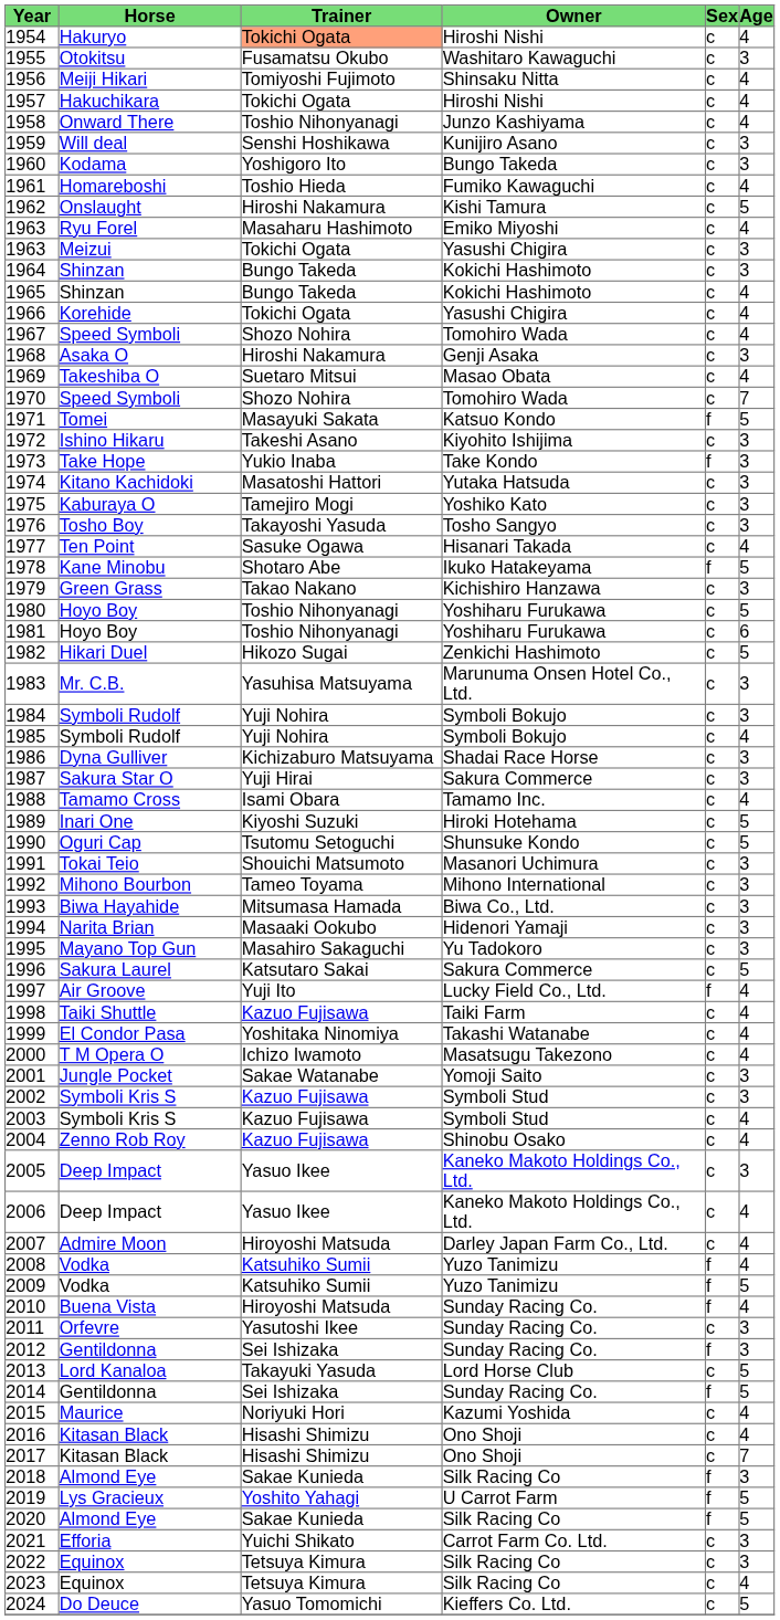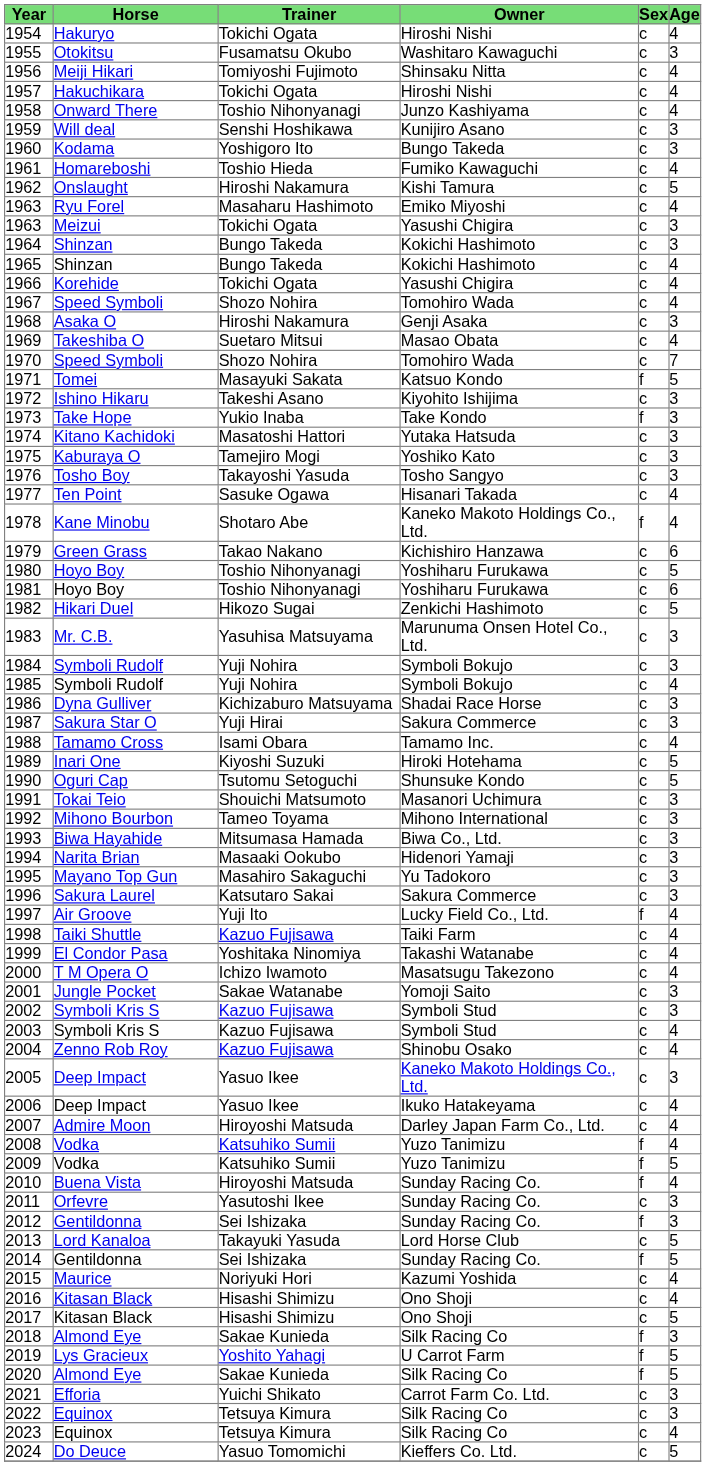 <table class="sortable" border="1" cellpadding="0" style="border-collapse: collapse; font-size:90%" |>
 <tr bgcolor="#77dd77" align="center">
 <th width="42px"><strong>Year</strong></th>
 <th width="145px"><strong>Horse</strong></th>
 <th width="160px"><strong>Trainer</strong></th>
 <th width="210px"><strong>Owner</strong></th>
 <th><strong>Sex</strong></th>
 <th><strong>Age</strong></th>
 </tr>
 <tr>
 <td>1954</td>
 <td><a href='#'>Hakuryo</a></td>
-<td style="background: lightsalmon;">Tokichi Ogata</td>
+<td>Tokichi Ogata</td>
 <td>Hiroshi Nishi</td>
 <td>c</td>
 <td>4</td>
 </tr>
 <tr>
 <td>1955</td>
 <td><a href='#'>Otokitsu</a></td>
 <td>Fusamatsu Okubo</td>
 <td>Washitaro Kawaguchi</td>
 <td>c</td>
 <td>3</td>
 </tr>
 <tr>
 <td>1956</td>
 <td><a href='#'>Meiji Hikari</a></td>
 <td>Tomiyoshi Fujimoto</td>
 <td>Shinsaku Nitta</td>
 <td>c</td>
 <td>4</td>
 </tr>
 <tr>
 <td>1957</td>
 <td><a href='#'>Hakuchikara</a></td>
 <td>Tokichi Ogata</td>
 <td>Hiroshi Nishi</td>
 <td>c</td>
 <td>4</td>
 </tr>
 <tr>
 <td>1958</td>
 <td><a href='#'>Onward There</a></td>
 <td>Toshio Nihonyanagi</td>
 <td>Junzo Kashiyama</td>
 <td>c</td>
 <td>4</td>
 </tr>
 <tr>
 <td>1959</td>
 <td><a href='#'>Will deal</a></td>
 <td>Senshi Hoshikawa</td>
 <td>Kunijiro Asano</td>
 <td>c</td>
 <td>3</td>
 </tr>
 <tr>
 <td>1960</td>
 <td><a href='#'>Kodama</a></td>
 <td>Yoshigoro Ito</td>
 <td>Bungo Takeda</td>
 <td>c</td>
 <td>3</td>
 </tr>
 <tr>
 <td>1961</td>
 <td><a href='#'>Homareboshi</a></td>
 <td>Toshio Hieda</td>
 <td>Fumiko Kawaguchi</td>
 <td>c</td>
 <td>4</td>
 </tr>
 <tr>
 <td>1962</td>
 <td><a href='#'>Onslaught</a></td>
 <td>Hiroshi Nakamura</td>
 <td>Kishi Tamura</td>
 <td>c</td>
 <td>5</td>
 </tr>
 <tr>
 <td>1963</td>
 <td><a href='#'>Ryu Forel</a></td>
 <td>Masaharu Hashimoto</td>
 <td>Emiko Miyoshi</td>
 <td>c</td>
 <td>4</td>
 </tr>
 <tr>
 <td>1963</td>
 <td><a href='#'>Meizui</a></td>
 <td>Tokichi Ogata</td>
 <td>Yasushi Chigira</td>
 <td>c</td>
 <td>3</td>
 </tr>
 <tr>
 <td>1964</td>
 <td><a href='#'>Shinzan</a></td>
 <td>Bungo Takeda</td>
 <td>Kokichi Hashimoto</td>
 <td>c</td>
 <td>3</td>
 </tr>
 <tr>
 <td>1965</td>
 <td>Shinzan</td>
 <td>Bungo Takeda</td>
 <td>Kokichi Hashimoto</td>
 <td>c</td>
 <td>4</td>
 </tr>
 <tr>
 <td>1966</td>
 <td><a href='#'>Korehide</a></td>
 <td>Tokichi Ogata</td>
 <td>Yasushi Chigira</td>
 <td>c</td>
 <td>4</td>
 </tr>
 <tr>
 <td>1967</td>
 <td><a href='#'>Speed Symboli</a></td>
 <td>Shozo Nohira</td>
 <td>Tomohiro Wada</td>
 <td>c</td>
 <td>4</td>
 </tr>
 <tr>
 <td>1968</td>
 <td><a href='#'>Asaka O</a></td>
 <td>Hiroshi Nakamura</td>
 <td>Genji Asaka</td>
 <td>c</td>
 <td>3</td>
 </tr>
 <tr>
 <td>1969</td>
 <td><a href='#'>Takeshiba O</a></td>
 <td>Suetaro Mitsui</td>
 <td>Masao Obata</td>
 <td>c</td>
 <td>4</td>
 </tr>
 <tr>
 <td>1970</td>
 <td><a href='#'>Speed Symboli</a></td>
 <td>Shozo Nohira</td>
 <td>Tomohiro Wada</td>
 <td>c</td>
 <td>7</td>
 </tr>
 <tr>
 <td>1971</td>
 <td><a href='#'>Tomei</a></td>
 <td>Masayuki Sakata</td>
 <td>Katsuo Kondo</td>
 <td>f</td>
 <td>5</td>
 </tr>
 <tr>
 <td>1972</td>
 <td><a href='#'>Ishino Hikaru</a></td>
 <td>Takeshi Asano</td>
 <td>Kiyohito Ishijima</td>
 <td>c</td>
 <td>3</td>
 </tr>
 <tr>
 <td>1973</td>
 <td><a href='#'>Take Hope</a></td>
 <td>Yukio Inaba</td>
 <td>Take Kondo</td>
 <td>f</td>
 <td>3</td>
 </tr>
 <tr>
 <td>1974</td>
 <td><a href='#'>Kitano Kachidoki</a></td>
 <td>Masatoshi Hattori</td>
 <td>Yutaka Hatsuda</td>
 <td>c</td>
 <td>3</td>
 </tr>
 <tr>
 <td>1975</td>
 <td><a href='#'>Kaburaya O</a></td>
 <td>Tamejiro Mogi</td>
 <td>Yoshiko Kato</td>
 <td>c</td>
 <td>3</td>
 </tr>
 <tr>
 <td>1976</td>
 <td><a href='#'>Tosho Boy</a></td>
 <td>Takayoshi Yasuda</td>
 <td>Tosho Sangyo</td>
 <td>c</td>
 <td>3</td>
 </tr>
 <tr>
 <td>1977</td>
 <td><a href='#'>Ten Point</a></td>
 <td>Sasuke Ogawa</td>
 <td>Hisanari Takada</td>
 <td>c</td>
 <td>4</td>
 </tr>
 <tr>
 <td>1978</td>
 <td><a href='#'>Kane Minobu</a></td>
 <td>Shotaro Abe</td>
-<td>Ikuko Hatakeyama</td>
+<td>Kaneko Makoto Holdings Co., Ltd.</td>
 <td>f</td>
-<td>5</td>
+<td>4</td>
 </tr>
 <tr>
 <td>1979</td>
 <td><a href='#'>Green Grass</a></td>
 <td>Takao Nakano</td>
 <td>Kichishiro Hanzawa</td>
 <td>c</td>
-<td>3</td>
+<td>6</td>
 </tr>
 <tr>
 <td>1980</td>
 <td><a href='#'>Hoyo Boy</a></td>
 <td>Toshio Nihonyanagi</td>
 <td>Yoshiharu Furukawa</td>
 <td>c</td>
 <td>5</td>
 </tr>
 <tr>
 <td>1981</td>
 <td>Hoyo Boy</td>
 <td>Toshio Nihonyanagi</td>
 <td>Yoshiharu Furukawa</td>
 <td>c</td>
 <td>6</td>
 </tr>
 <tr>
 <td>1982</td>
 <td><a href='#'>Hikari Duel</a></td>
 <td>Hikozo Sugai</td>
 <td>Zenkichi Hashimoto</td>
 <td>c</td>
 <td>5</td>
 </tr>
 <tr>
 <td>1983</td>
 <td><a href='#'>Mr. C.B.</a></td>
 <td>Yasuhisa Matsuyama</td>
 <td>Marunuma Onsen Hotel Co., Ltd.</td>
 <td>c</td>
 <td>3</td>
 </tr>
 <tr>
 <td>1984</td>
 <td><a href='#'>Symboli Rudolf</a></td>
 <td>Yuji Nohira</td>
 <td>Symboli Bokujo</td>
 <td>c</td>
 <td>3</td>
 </tr>
 <tr>
 <td>1985</td>
 <td>Symboli Rudolf</td>
 <td>Yuji Nohira</td>
 <td>Symboli Bokujo</td>
 <td>c</td>
 <td>4</td>
 </tr>
 <tr>
 <td>1986</td>
 <td><a href='#'>Dyna Gulliver</a></td>
 <td>Kichizaburo Matsuyama</td>
 <td>Shadai Race Horse</td>
 <td>c</td>
 <td>3</td>
 </tr>
 <tr>
 <td>1987</td>
 <td><a href='#'>Sakura Star O</a></td>
 <td>Yuji Hirai</td>
 <td>Sakura Commerce</td>
 <td>c</td>
 <td>3</td>
 </tr>
 <tr>
 <td>1988</td>
 <td><a href='#'>Tamamo Cross</a></td>
 <td>Isami Obara</td>
 <td>Tamamo Inc.</td>
 <td>c</td>
 <td>4</td>
 </tr>
 <tr>
 <td>1989</td>
 <td><a href='#'>Inari One</a></td>
 <td>Kiyoshi Suzuki</td>
 <td>Hiroki Hotehama</td>
 <td>c</td>
 <td>5</td>
 </tr>
 <tr>
 <td>1990</td>
 <td><a href='#'>Oguri Cap</a></td>
 <td>Tsutomu Setoguchi</td>
 <td>Shunsuke Kondo</td>
 <td>c</td>
 <td>5</td>
 </tr>
 <tr>
 <td>1991</td>
 <td><a href='#'>Tokai Teio</a></td>
 <td>Shouichi Matsumoto</td>
 <td>Masanori Uchimura</td>
 <td>c</td>
 <td>3</td>
 </tr>
 <tr>
 <td>1992</td>
 <td><a href='#'>Mihono Bourbon</a></td>
 <td>Tameo Toyama</td>
 <td>Mihono International</td>
 <td>c</td>
 <td>3</td>
 </tr>
 <tr>
 <td>1993</td>
 <td><a href='#'>Biwa Hayahide</a></td>
 <td>Mitsumasa Hamada</td>
 <td>Biwa Co., Ltd.</td>
 <td>c</td>
 <td>3</td>
 </tr>
 <tr>
 <td>1994</td>
 <td><a href='#'>Narita Brian</a></td>
 <td>Masaaki Ookubo</td>
 <td>Hidenori Yamaji</td>
 <td>c</td>
 <td>3</td>
 </tr>
 <tr>
 <td>1995</td>
 <td><a href='#'>Mayano Top Gun</a></td>
 <td>Masahiro Sakaguchi</td>
 <td>Yu Tadokoro</td>
 <td>c</td>
 <td>3</td>
 </tr>
 <tr>
 <td>1996</td>
 <td><a href='#'>Sakura Laurel</a></td>
 <td>Katsutaro Sakai</td>
 <td>Sakura Commerce</td>
 <td>c</td>
-<td>5</td>
+<td>3</td>
 </tr>
 <tr>
 <td>1997</td>
 <td><a href='#'>Air Groove</a></td>
 <td>Yuji Ito</td>
 <td>Lucky Field Co., Ltd.</td>
 <td>f</td>
 <td>4</td>
 </tr>
 <tr>
 <td>1998</td>
 <td><a href='#'>Taiki Shuttle</a></td>
 <td><a href='#'>Kazuo Fujisawa</a></td>
 <td>Taiki Farm</td>
 <td>c</td>
 <td>4</td>
 </tr>
 <tr>
 <td>1999</td>
 <td><a href='#'>El Condor Pasa</a></td>
 <td>Yoshitaka Ninomiya</td>
 <td>Takashi Watanabe</td>
 <td>c</td>
 <td>4</td>
 </tr>
 <tr>
 <td>2000</td>
 <td><a href='#'>T M Opera O</a></td>
 <td>Ichizo Iwamoto</td>
 <td>Masatsugu Takezono</td>
 <td>c</td>
 <td>4</td>
 </tr>
 <tr>
 <td>2001</td>
 <td><a href='#'>Jungle Pocket</a></td>
 <td>Sakae Watanabe</td>
 <td>Yomoji Saito</td>
 <td>c</td>
 <td>3</td>
 </tr>
 <tr>
 <td>2002</td>
 <td><a href='#'>Symboli Kris S</a></td>
 <td><a href='#'>Kazuo Fujisawa</a></td>
 <td>Symboli Stud</td>
 <td>c</td>
 <td>3</td>
 </tr>
 <tr>
 <td>2003</td>
 <td>Symboli Kris S</td>
 <td>Kazuo Fujisawa</td>
 <td>Symboli Stud</td>
 <td>c</td>
 <td>4</td>
 </tr>
 <tr>
 <td>2004</td>
 <td><a href='#'>Zenno Rob Roy</a></td>
 <td><a href='#'>Kazuo Fujisawa</a></td>
 <td>Shinobu Osako</td>
 <td>c</td>
 <td>4</td>
 </tr>
 <tr>
 <td>2005</td>
 <td><a href='#'>Deep Impact</a></td>
 <td>Yasuo Ikee</td>
 <td><a href='#'>Kaneko Makoto Holdings Co., Ltd.</a></td>
 <td>c</td>
 <td>3</td>
 </tr>
 <tr>
 <td>2006</td>
 <td>Deep Impact</td>
 <td>Yasuo Ikee</td>
-<td>Kaneko Makoto Holdings Co., Ltd.</td>
+<td>Ikuko Hatakeyama</td>
 <td>c</td>
 <td>4</td>
 </tr>
 <tr>
 <td>2007</td>
 <td><a href='#'>Admire Moon</a></td>
 <td>Hiroyoshi Matsuda</td>
 <td>Darley Japan Farm Co., Ltd.</td>
 <td>c</td>
 <td>4</td>
 </tr>
 <tr>
 <td>2008</td>
 <td><a href='#'>Vodka</a></td>
 <td><a href='#'>Katsuhiko Sumii</a></td>
 <td>Yuzo Tanimizu</td>
 <td>f</td>
 <td>4</td>
 </tr>
 <tr>
 <td>2009</td>
 <td>Vodka</td>
 <td>Katsuhiko Sumii</td>
 <td>Yuzo Tanimizu</td>
 <td>f</td>
 <td>5</td>
 </tr>
 <tr>
 <td>2010</td>
 <td><a href='#'>Buena Vista</a></td>
 <td>Hiroyoshi Matsuda</td>
 <td>Sunday Racing Co.</td>
 <td>f</td>
 <td>4</td>
 </tr>
 <tr>
 <td>2011</td>
 <td><a href='#'>Orfevre</a></td>
 <td>Yasutoshi Ikee</td>
 <td>Sunday Racing Co.</td>
 <td>c</td>
 <td>3</td>
 </tr>
 <tr>
 <td>2012</td>
 <td><a href='#'>Gentildonna</a></td>
 <td>Sei Ishizaka</td>
 <td>Sunday Racing Co.</td>
 <td>f</td>
 <td>3</td>
 </tr>
 <tr>
 <td>2013</td>
 <td><a href='#'>Lord Kanaloa</a></td>
 <td>Takayuki Yasuda</td>
 <td>Lord Horse Club</td>
 <td>c</td>
 <td>5</td>
 </tr>
 <tr>
 <td>2014</td>
 <td>Gentildonna</td>
 <td>Sei Ishizaka</td>
 <td>Sunday Racing Co.</td>
 <td>f</td>
 <td>5</td>
 </tr>
 <tr>
 <td>2015</td>
 <td><a href='#'>Maurice</a></td>
 <td>Noriyuki Hori</td>
 <td>Kazumi Yoshida</td>
 <td>c</td>
 <td>4</td>
 </tr>
 <tr>
 <td>2016</td>
 <td><a href='#'>Kitasan Black</a></td>
 <td>Hisashi Shimizu</td>
 <td>Ono Shoji</td>
 <td>c</td>
 <td>4</td>
 </tr>
 <tr>
 <td>2017</td>
 <td>Kitasan Black</td>
 <td>Hisashi Shimizu</td>
 <td>Ono Shoji</td>
 <td>c</td>
-<td>7</td>
+<td>5</td>
 </tr>
 <tr>
 <td>2018</td>
 <td><a href='#'>Almond Eye</a></td>
 <td>Sakae Kunieda</td>
 <td>Silk Racing Co</td>
 <td>f</td>
 <td>3</td>
 </tr>
 <tr>
 <td>2019</td>
 <td><a href='#'>Lys Gracieux</a></td>
 <td><a href='#'>Yoshito Yahagi</a></td>
 <td>U Carrot Farm</td>
 <td>f</td>
 <td>5</td>
 </tr>
 <tr>
 <td>2020</td>
 <td><a href='#'>Almond Eye</a></td>
 <td>Sakae Kunieda</td>
 <td>Silk Racing Co</td>
 <td>f</td>
 <td>5</td>
 </tr>
 <tr>
 <td>2021</td>
 <td><a href='#'>Efforia</a></td>
 <td>Yuichi Shikato</td>
 <td>Carrot Farm Co. Ltd.</td>
 <td>c</td>
 <td>3</td>
 </tr>
 <tr>
 <td>2022</td>
 <td><a href='#'>Equinox</a></td>
 <td>Tetsuya Kimura</td>
 <td>Silk Racing Co</td>
 <td>c</td>
 <td>3</td>
 </tr>
 <tr>
 <td>2023</td>
 <td>Equinox</td>
 <td>Tetsuya Kimura</td>
 <td>Silk Racing Co</td>
 <td>c</td>
 <td>4</td>
 </tr>
 <tr>
 <td>2024</td>
 <td><a href='#'>Do Deuce</a></td>
 <td>Yasuo Tomomichi</td>
 <td>Kieffers Co. Ltd.</td>
 <td>c</td>
 <td>5</td>
 </tr>
 <tr>
 </tr>
 </table>
